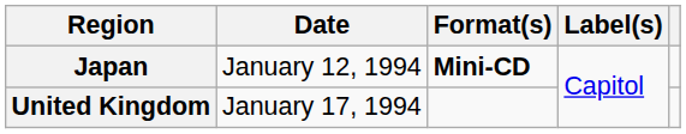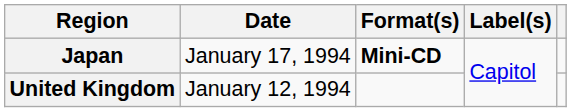 <table class="wikitable plainrowheaders">
 <tr>
 <th scope="col">Region</th>
 <th scope="col">Date</th>
 <th scope="col">Format(s)</th>
 <th scope="col">Label(s)</th>
 <th scope="col"></th>
 </tr>
 <tr>
 <th scope="row">Japan</th>
-<td>January 12, 1994</td>
+<td>January 17, 1994</td>
 <td><strong>Mini-CD</strong></td>
 <td rowspan="2"><a href='#'>Capitol</a></td>
 <td></td>
 </tr>
 <tr>
 <th scope="row">United Kingdom</th>
-<td>January 17, 1994</td>
+<td>January 12, 1994</td>
 <td></td>
 <td></td>
 </tr>
 </table>
